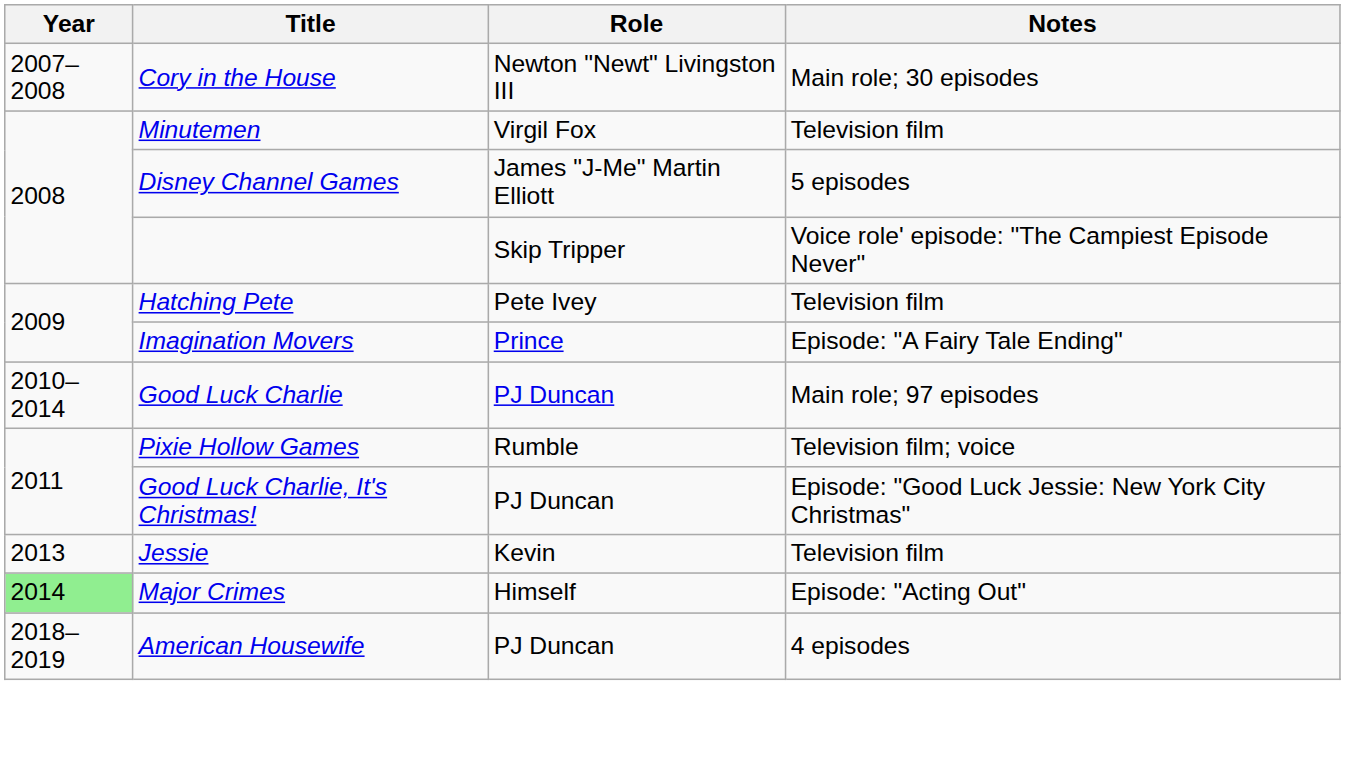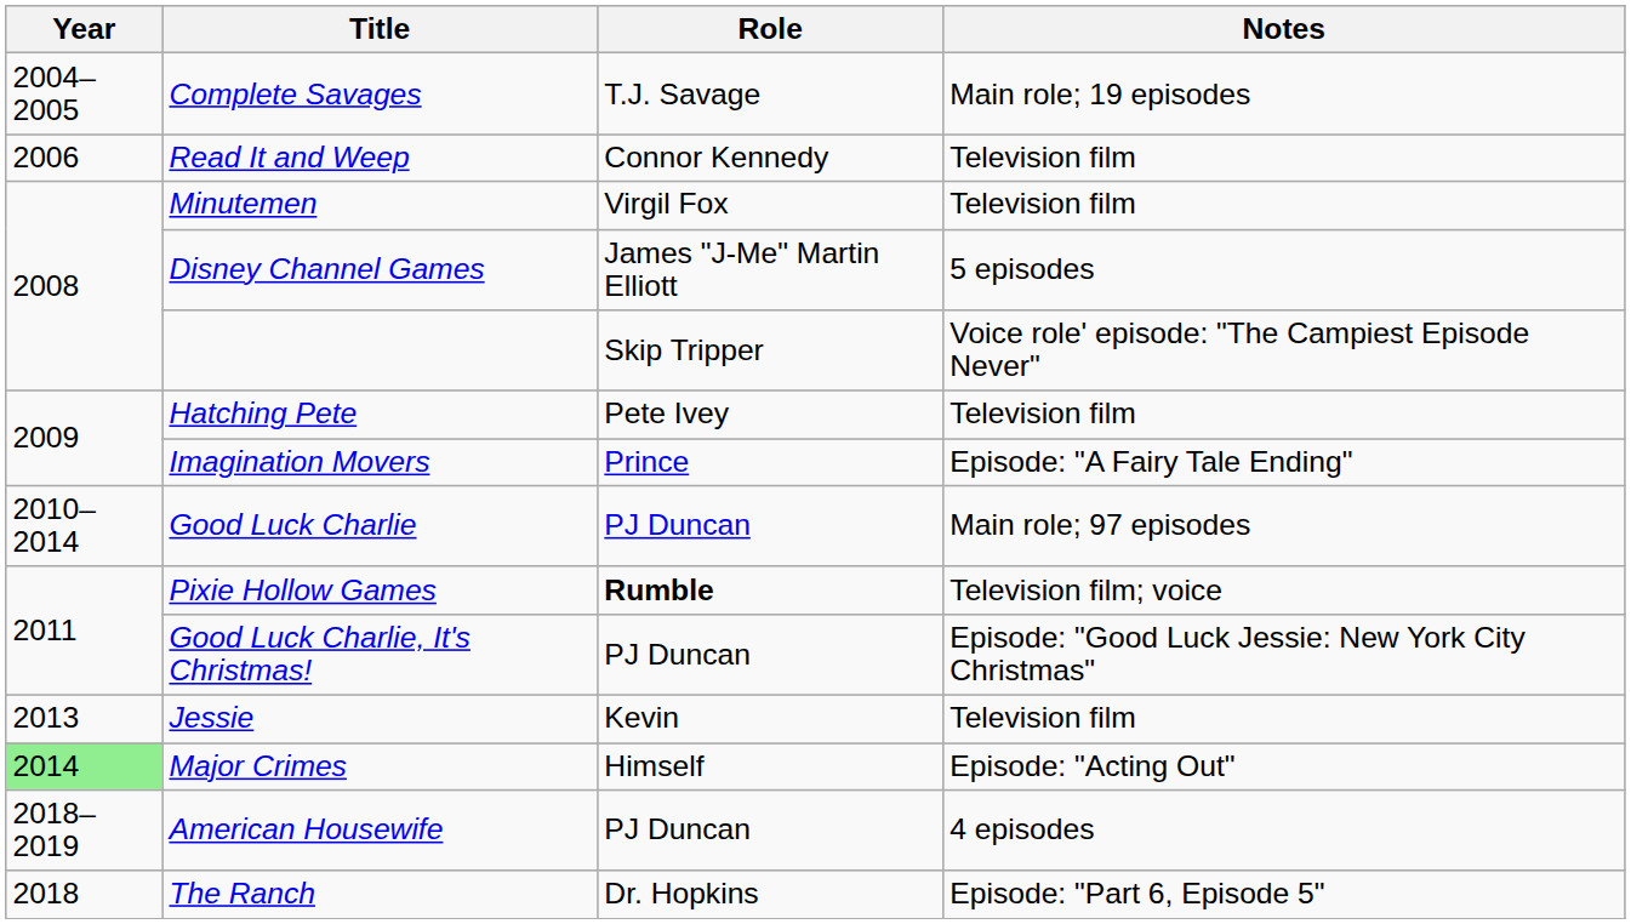 <table class="wikitable sortable">
 <tr>
 <th>Year</th>
 <th>Title</th>
 <th>Role</th>
 <th class="unsortable">Notes</th>
 </tr>
 <tr>
-<td>2007–2008</td>
-<td><em><a href='#'>Cory in the House</a></em></td>
-<td>Newton "Newt" Livingston III</td>
-<td>Main role; 30 episodes</td>
+<td>2004–2005</td>
+<td><em><a href='#'>Complete Savages</a></em></td>
+<td>T.J. Savage</td>
+<td>Main role; 19 episodes</td>
+</tr>
+<tr>
+<td>2006</td>
+<td><em><a href='#'>Read It and Weep</a></em></td>
+<td>Connor Kennedy</td>
+<td>Television film</td>
 </tr>
 <tr>
 <td rowspan="3">2008</td>
 <td><em><a href='#'>Minutemen</a></em></td>
 <td>Virgil Fox</td>
 <td>Television film</td>
 </tr>
 <tr>
 <td><em><a href='#'>Disney Channel Games</a></em></td>
 <td>James "J-Me" Martin Elliott</td>
 <td>5 episodes</td>
 </tr>
 <tr>
 <td><em></em></td>
 <td>Skip Tripper</td>
 <td>Voice role' episode: "The Campiest Episode Never"</td>
 </tr>
 <tr>
 <td rowspan="2">2009</td>
 <td><em><a href='#'>Hatching Pete</a></em></td>
 <td>Pete Ivey</td>
 <td>Television film</td>
 </tr>
 <tr>
 <td><em><a href='#'>Imagination Movers</a></em></td>
 <td><a href='#'>Prince</a></td>
 <td>Episode: "A Fairy Tale Ending"</td>
 </tr>
 <tr>
 <td>2010–2014</td>
 <td><em><a href='#'>Good Luck Charlie</a></em></td>
 <td><a href='#'>PJ Duncan</a></td>
 <td>Main role; 97 episodes</td>
 </tr>
 <tr>
 <td rowspan="2">2011</td>
 <td><em><a href='#'>Pixie Hollow Games</a></em></td>
-<td>Rumble</td>
+<td><strong>Rumble</strong></td>
 <td>Television film; voice</td>
 </tr>
 <tr>
 <td><em><a href='#'>Good Luck Charlie, It's Christmas!</a></em></td>
 <td>PJ Duncan</td>
 <td>Episode: "Good Luck Jessie: New York City Christmas"</td>
 </tr>
 <tr>
 <td>2013</td>
 <td><em><a href='#'>Jessie</a></em></td>
 <td>Kevin</td>
 <td>Television film</td>
 </tr>
 <tr>
 <td style="background: lightgreen;">2014</td>
 <td><em><a href='#'>Major Crimes</a></em></td>
 <td>Himself</td>
 <td>Episode: "Acting Out"</td>
 </tr>
 <tr>
 <td>2018–2019</td>
 <td><em><a href='#'>American Housewife</a></em></td>
 <td>PJ Duncan</td>
 <td>4 episodes</td>
 </tr>
+<tr>
+<td>2018</td>
+<td><em><a href='#'>The Ranch</a></em></td>
+<td>Dr. Hopkins</td>
+<td>Episode: "Part 6, Episode 5"</td>
+</tr>
 </table>
